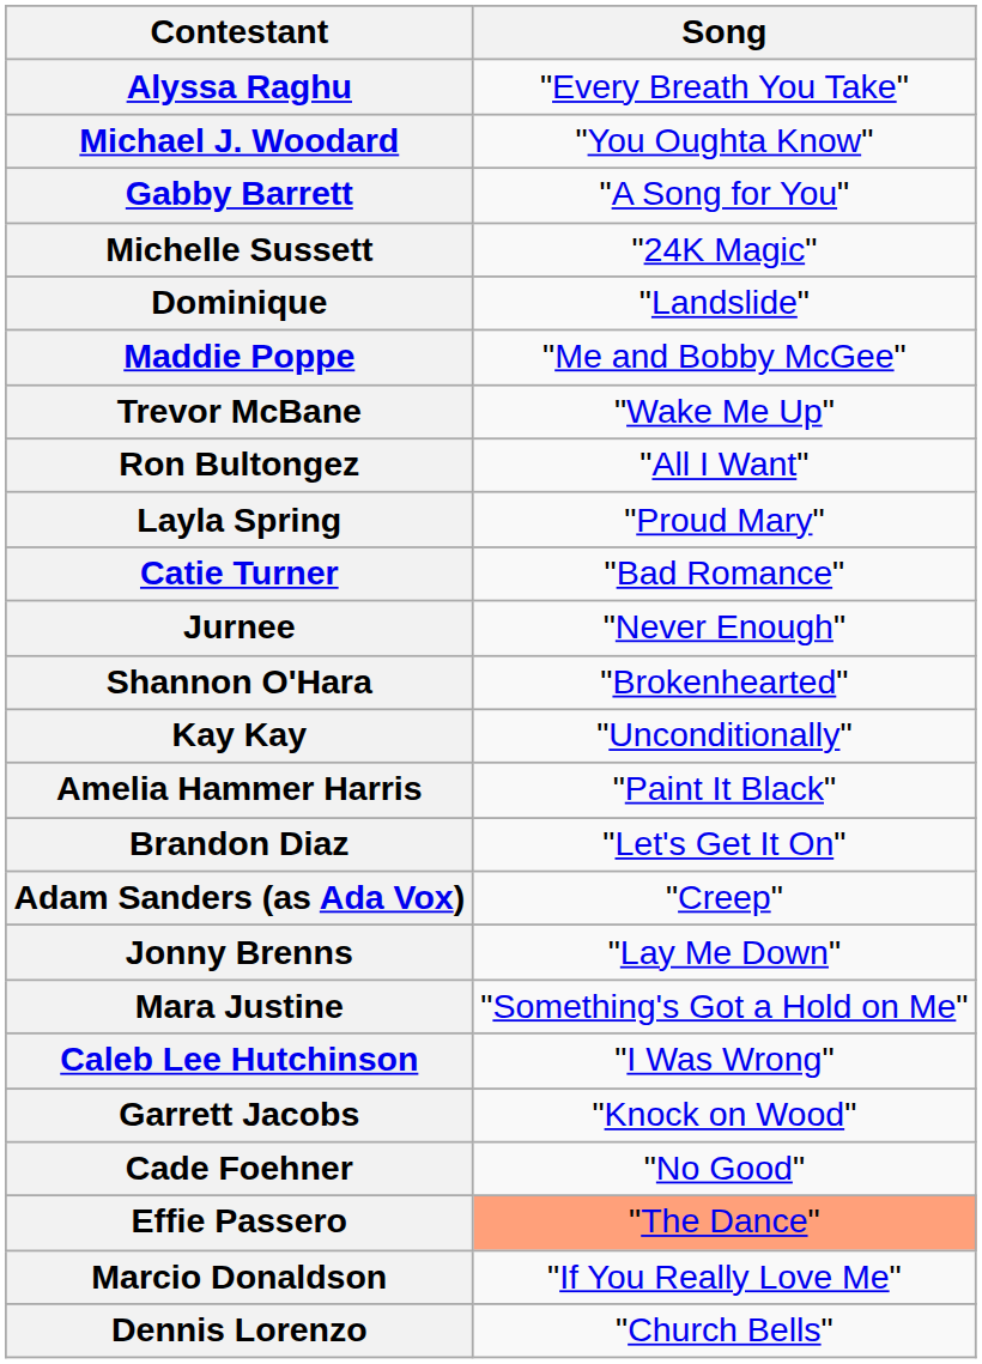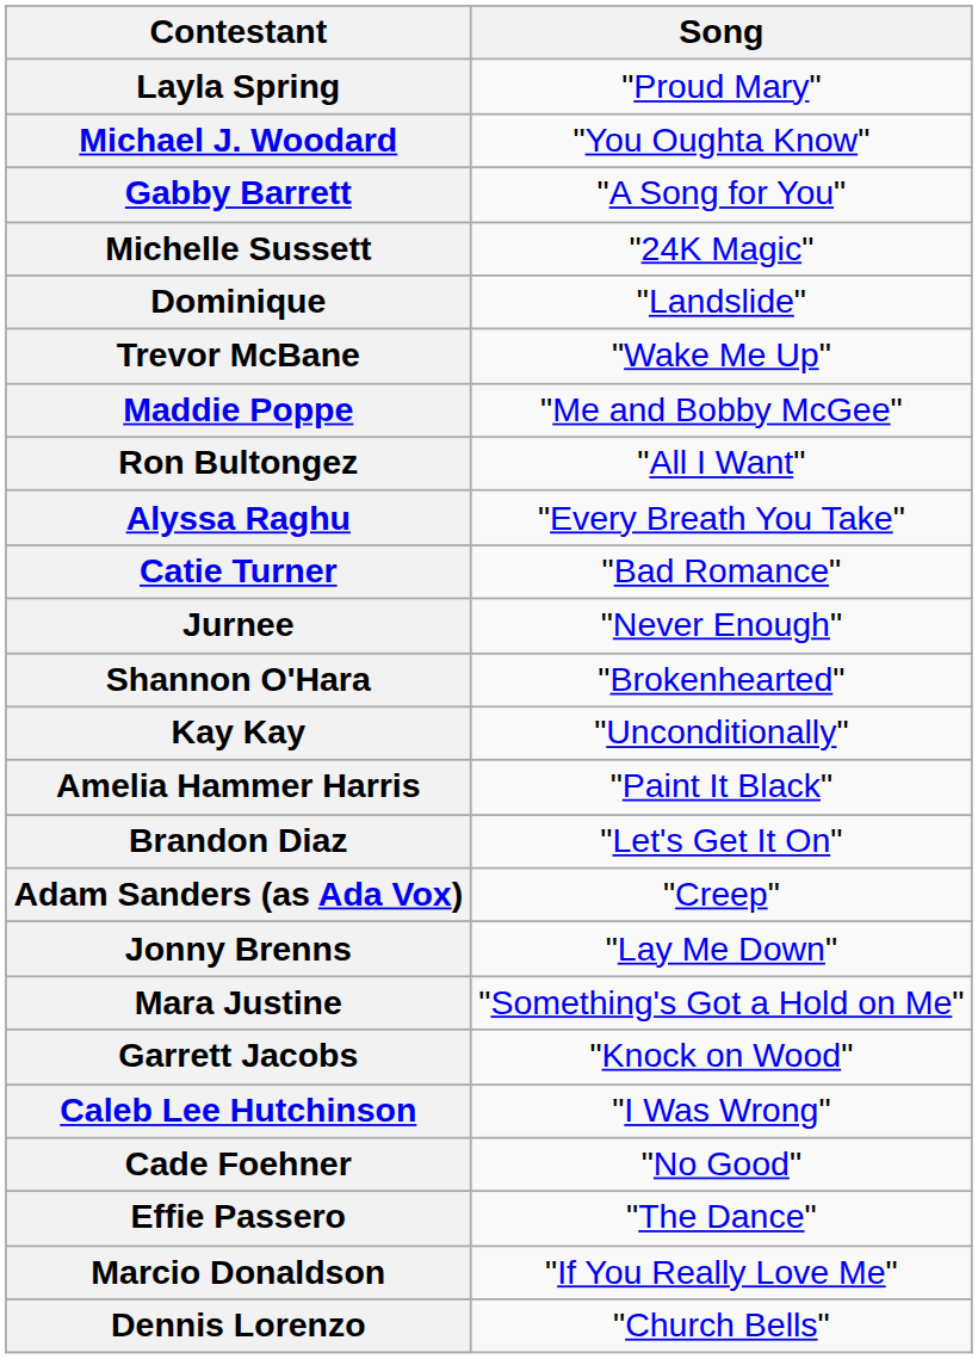 <table class="wikitable unsortable" style="text-align:center">
 <tr>
 <th scope="col">Contestant</th>
 <th scope="col">Song</th>
 </tr>
 <tr>
-<th scope="row"><a href='#'>Alyssa Raghu</a></th>
-<td>"<a href='#'>Every Breath You Take</a>"</td>
+<th scope="row">Layla Spring</th>
+<td>"<a href='#'>Proud Mary</a>"</td>
 </tr>
 <tr>
 <th scope="row"><a href='#'>Michael J. Woodard</a></th>
 <td>"<a href='#'>You Oughta Know</a>"</td>
 </tr>
 <tr>
 <th scope="row"><a href='#'>Gabby Barrett</a></th>
 <td>"<a href='#'>A Song for You</a>"</td>
 </tr>
 <tr>
 <th scope="row">Michelle Sussett</th>
 <td>"<a href='#'>24K Magic</a>"</td>
 </tr>
 <tr>
 <th scope="row">Dominique</th>
 <td>"<a href='#'>Landslide</a>"</td>
 </tr>
 <tr>
+<th scope="row">Trevor McBane</th>
+<td>"<a href='#'>Wake Me Up</a>"</td>
+</tr>
+<tr>
 <th scope="row"><a href='#'>Maddie Poppe</a></th>
 <td>"<a href='#'>Me and Bobby McGee</a>"</td>
-</tr>
-<tr>
-<th scope="row">Trevor McBane</th>
-<td>"<a href='#'>Wake Me Up</a>"</td>
 </tr>
 <tr>
 <th scope="row">Ron Bultongez</th>
 <td>"<a href='#'>All I Want</a>"</td>
 </tr>
 <tr>
-<th scope="row">Layla Spring</th>
-<td>"<a href='#'>Proud Mary</a>"</td>
+<th scope="row"><a href='#'>Alyssa Raghu</a></th>
+<td>"<a href='#'>Every Breath You Take</a>"</td>
 </tr>
 <tr>
 <th scope="row"><a href='#'>Catie Turner</a></th>
 <td>"<a href='#'>Bad Romance</a>"</td>
 </tr>
 <tr>
 <th scope="row">Jurnee</th>
 <td>"<a href='#'>Never Enough</a>"</td>
 </tr>
 <tr>
 <th scope="row">Shannon O'Hara</th>
 <td>"<a href='#'>Brokenhearted</a>"</td>
 </tr>
 <tr>
 <th scope="row">Kay Kay</th>
 <td>"<a href='#'>Unconditionally</a>"</td>
 </tr>
 <tr>
 <th scope="row">Amelia Hammer Harris</th>
 <td>"<a href='#'>Paint It Black</a>"</td>
 </tr>
 <tr>
 <th scope="row">Brandon Diaz</th>
 <td>"<a href='#'>Let's Get It On</a>"</td>
 </tr>
 <tr>
 <th scope="row">Adam Sanders (as <a href='#'>Ada Vox</a>)</th>
 <td>"<a href='#'>Creep</a>"</td>
 </tr>
 <tr>
 <th scope="row">Jonny Brenns</th>
 <td>"<a href='#'>Lay Me Down</a>"</td>
 </tr>
 <tr>
 <th scope="row">Mara Justine</th>
 <td>"<a href='#'>Something's Got a Hold on Me</a>"</td>
 </tr>
 <tr>
+<th scope="row">Garrett Jacobs</th>
+<td>"<a href='#'>Knock on Wood</a>"</td>
+</tr>
+<tr>
 <th scope="row"><a href='#'>Caleb Lee Hutchinson</a></th>
 <td>"<a href='#'>I Was Wrong</a>"</td>
-</tr>
-<tr>
-<th scope="row">Garrett Jacobs</th>
-<td>"<a href='#'>Knock on Wood</a>"</td>
 </tr>
 <tr>
 <th scope="row">Cade Foehner</th>
 <td>"<a href='#'>No Good</a>"</td>
 </tr>
 <tr>
 <th scope="row">Effie Passero</th>
-<td style="background: lightsalmon;">"<a href='#'>The Dance</a>"</td>
+<td>"<a href='#'>The Dance</a>"</td>
 </tr>
 <tr>
 <th scope="row">Marcio Donaldson</th>
 <td>"<a href='#'>If You Really Love Me</a>"</td>
 </tr>
 <tr>
 <th scope="row">Dennis Lorenzo</th>
 <td>"<a href='#'>Church Bells</a>"</td>
 </tr>
 </table>
